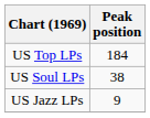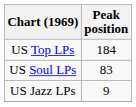 <table class="wikitable" style="text-align:center;">
 <tr>
 <th>Chart (1969)</th>
 <th>Peak<br>position</th>
 </tr>
 <tr>
 <td>US <a href='#'>Top LPs</a></td>
 <td>184</td>
 </tr>
 <tr>
 <td>US <a href='#'>Soul LPs</a></td>
-<td>38</td>
+<td>83</td>
 </tr>
 <tr>
 <td>US Jazz LPs</td>
 <td>9</td>
 </tr>
 <tr>
 </tr>
 </table>
